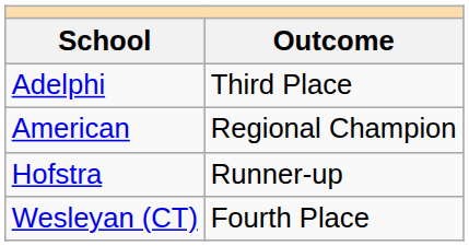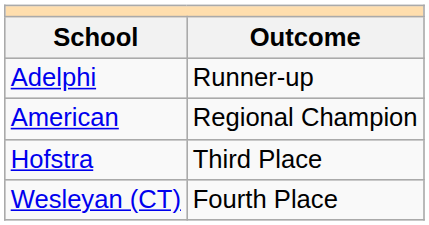 <table class="wikitable" style="float:left; margin-right:1em;">
 <tr>
 <th colspan="3" style="background:#ffdead;"></th>
 </tr>
 <tr>
 <th>School</th>
 <th>Outcome</th>
 </tr>
 <tr>
 <td><a href='#'>Adelphi</a></td>
-<td>Third Place</td>
+<td>Runner-up</td>
 </tr>
 <tr>
 <td><a href='#'>American</a></td>
 <td>Regional Champion</td>
 </tr>
 <tr>
 <td><a href='#'>Hofstra</a></td>
-<td>Runner-up</td>
+<td>Third Place</td>
 </tr>
 <tr>
 <td><a href='#'>Wesleyan (CT)</a></td>
 <td>Fourth Place</td>
 </tr>
 </table>
